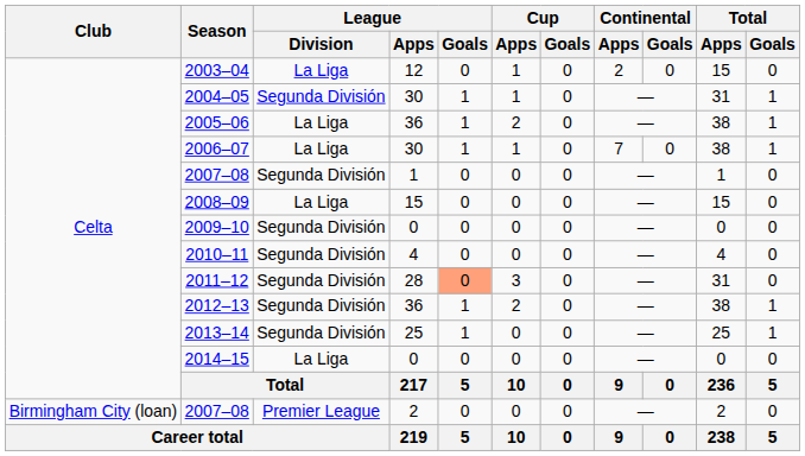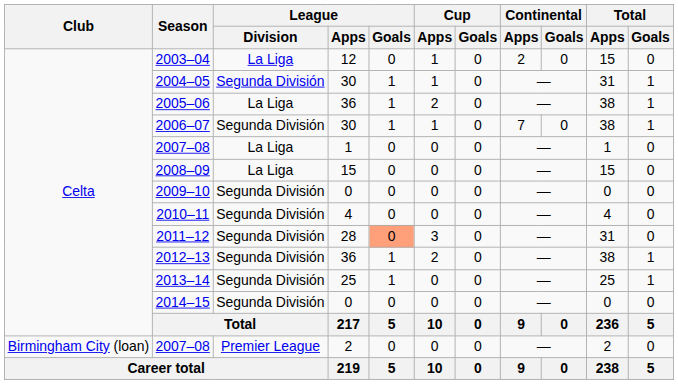 <table class="wikitable" style="text-align: center;">
 <tr>
 <th rowspan="2">Club</th>
 <th rowspan="2">Season</th>
 <th colspan="3">League</th>
 <th colspan="2">Cup</th>
 <th colspan="2">Continental</th>
 <th colspan="2">Total</th>
 </tr>
 <tr>
 <th>Division</th>
 <th>Apps</th>
 <th>Goals</th>
 <th>Apps</th>
 <th>Goals</th>
 <th>Apps</th>
 <th>Goals</th>
 <th>Apps</th>
 <th>Goals</th>
 </tr>
 <tr>
 <td rowspan="13"><a href='#'>Celta</a></td>
 <td><a href='#'>2003–04</a></td>
 <td><a href='#'>La Liga</a></td>
 <td>12</td>
 <td>0</td>
 <td>1</td>
 <td>0</td>
 <td>2</td>
 <td>0</td>
 <td>15</td>
 <td>0</td>
 </tr>
 <tr>
 <td><a href='#'>2004–05</a></td>
 <td><a href='#'>Segunda División</a></td>
 <td>30</td>
 <td>1</td>
 <td>1</td>
 <td>0</td>
 <td colspan="2">—</td>
 <td>31</td>
 <td>1</td>
 </tr>
 <tr>
 <td><a href='#'>2005–06</a></td>
 <td>La Liga</td>
 <td>36</td>
 <td>1</td>
 <td>2</td>
 <td>0</td>
 <td colspan="2">—</td>
 <td>38</td>
 <td>1</td>
 </tr>
 <tr>
 <td><a href='#'>2006–07</a></td>
-<td>La Liga</td>
+<td>Segunda División</td>
 <td>30</td>
 <td>1</td>
 <td>1</td>
 <td>0</td>
 <td>7</td>
 <td>0</td>
 <td>38</td>
 <td>1</td>
 </tr>
 <tr>
 <td><a href='#'>2007–08</a></td>
-<td>Segunda División</td>
+<td>La Liga</td>
 <td>1</td>
 <td>0</td>
 <td>0</td>
 <td>0</td>
 <td colspan="2">—</td>
 <td>1</td>
 <td>0</td>
 </tr>
 <tr>
 <td><a href='#'>2008–09</a></td>
 <td>La Liga</td>
 <td>15</td>
 <td>0</td>
 <td>0</td>
 <td>0</td>
 <td colspan="2">—</td>
 <td>15</td>
 <td>0</td>
 </tr>
 <tr>
 <td><a href='#'>2009–10</a></td>
 <td>Segunda División</td>
 <td>0</td>
 <td>0</td>
 <td>0</td>
 <td>0</td>
 <td colspan="2">—</td>
 <td>0</td>
 <td>0</td>
 </tr>
 <tr>
 <td><a href='#'>2010–11</a></td>
 <td>Segunda División</td>
 <td>4</td>
 <td>0</td>
 <td>0</td>
 <td>0</td>
 <td colspan="2">—</td>
 <td>4</td>
 <td>0</td>
 </tr>
 <tr>
 <td><a href='#'>2011–12</a></td>
 <td>Segunda División</td>
 <td>28</td>
 <td style="background: lightsalmon;">0</td>
 <td>3</td>
 <td>0</td>
 <td colspan="2">—</td>
 <td>31</td>
 <td>0</td>
 </tr>
 <tr>
 <td><a href='#'>2012–13</a></td>
 <td>Segunda División</td>
 <td>36</td>
 <td>1</td>
 <td>2</td>
 <td>0</td>
 <td colspan="2">—</td>
 <td>38</td>
 <td>1</td>
 </tr>
 <tr>
 <td><a href='#'>2013–14</a></td>
 <td>Segunda División</td>
 <td>25</td>
 <td>1</td>
 <td>0</td>
 <td>0</td>
 <td colspan="2">—</td>
 <td>25</td>
 <td>1</td>
 </tr>
 <tr>
 <td><a href='#'>2014–15</a></td>
-<td>La Liga</td>
+<td>Segunda División</td>
 <td>0</td>
 <td>0</td>
 <td>0</td>
 <td>0</td>
 <td colspan="2">—</td>
 <td>0</td>
 <td>0</td>
 </tr>
 <tr>
 <th colspan="2">Total</th>
 <th>217</th>
 <th>5</th>
 <th>10</th>
 <th>0</th>
 <th>9</th>
 <th>0</th>
 <th>236</th>
 <th>5</th>
 </tr>
 <tr>
 <td rowspan="1"><a href='#'>Birmingham City</a> (loan)</td>
 <td><a href='#'>2007–08</a></td>
 <td><a href='#'>Premier League</a></td>
 <td>2</td>
 <td>0</td>
 <td>0</td>
 <td>0</td>
 <td colspan="2">—</td>
 <td>2</td>
 <td>0</td>
 </tr>
 <tr>
 <th colspan="3">Career total</th>
 <th>219</th>
 <th>5</th>
 <th>10</th>
 <th>0</th>
 <th>9</th>
 <th>0</th>
 <th>238</th>
 <th>5</th>
 </tr>
 </table>
